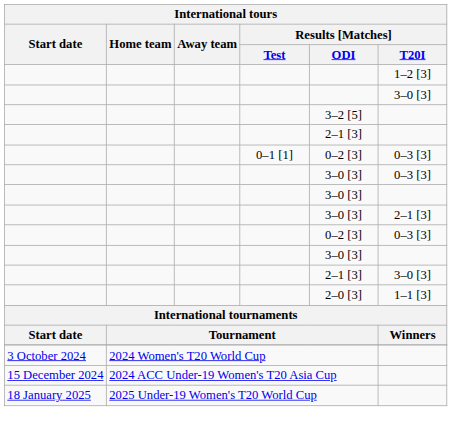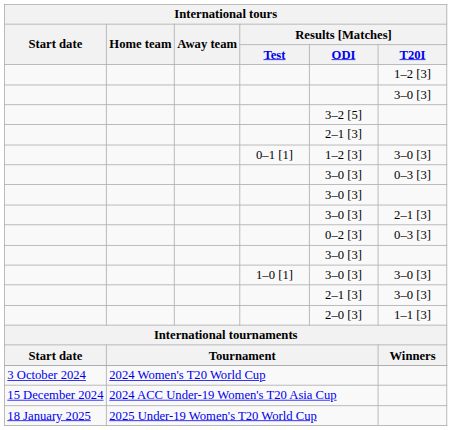 <table class="wikitable" style="text-align:center; white-space:nowrap">
 <tr>
 <th scope=colgroup colspan=6>International tours</th>
 </tr>
 <tr>
 <th scope=col rowspan=2>Start date</th>
 <th scope=col rowspan=2>Home team</th>
 <th scope=col rowspan=2>Away team</th>
 <th scope=colgroup colspan=3>Results [Matches]</th>
 </tr>
 <tr>
 <th scope=col width=80><a href='#'>Test</a></th>
 <th scope=col width=80><a href='#'>ODI</a></th>
 <th scope=col width=80><a href='#'>T20I</a></th>
 </tr>
 <tr>
 <td style="text-align:left"><a href='#'></a></td>
 <td style="text-align:left"></td>
 <td style="text-align:left"></td>
 <td></td>
 <td></td>
 <td>1–2 [3]</td>
 </tr>
 <tr>
 <td style="text-align:left"><a href='#'></a></td>
 <td style="text-align:left"></td>
 <td style="text-align:left"></td>
 <td></td>
 <td></td>
 <td>3–0 [3]</td>
 </tr>
 <tr>
 <td style="text-align:left"><a href='#'></a></td>
 <td style="text-align:left"></td>
 <td style="text-align:left"></td>
 <td></td>
 <td>3–2 [5]</td>
 <td></td>
 </tr>
 <tr>
 <td style="text-align:left"><a href='#'></a></td>
 <td style="text-align:left"></td>
 <td style="text-align:left"></td>
 <td></td>
 <td>2–1 [3]</td>
 <td></td>
 </tr>
 <tr>
 <td style="text-align:left"><a href='#'></a></td>
 <td style="text-align:left"></td>
 <td style="text-align:left"></td>
 <td>0–1 [1]</td>
-<td>0–2 [3]</td>
-<td>0–3 [3]</td>
+<td>1–2 [3]</td>
+<td>3–0 [3]</td>
 </tr>
 <tr>
 <td style="text-align:left"><a href='#'></a></td>
 <td style="text-align:left"></td>
 <td style="text-align:left"></td>
 <td></td>
 <td>3–0 [3]</td>
 <td>0–3 [3]</td>
 </tr>
 <tr>
 <td style="text-align:left"><a href='#'></a></td>
 <td style="text-align:left"></td>
 <td style="text-align:left"></td>
 <td></td>
 <td>3–0 [3]</td>
 <td></td>
 </tr>
 <tr>
 <td style="text-align:left"><a href='#'></a></td>
 <td style="text-align:left"></td>
 <td style="text-align:left"></td>
 <td></td>
 <td>3–0 [3]</td>
 <td>2–1 [3]</td>
 </tr>
 <tr>
 <td style="text-align:left"><a href='#'></a></td>
 <td style="text-align:left"></td>
 <td style="text-align:left"></td>
 <td></td>
 <td>0–2 [3]</td>
 <td>0–3 [3]</td>
 </tr>
 <tr>
 <td style="text-align:left"><a href='#'></a></td>
 <td style="text-align:left"></td>
 <td style="text-align:left"></td>
 <td></td>
 <td>3–0 [3]</td>
 <td></td>
 </tr>
 <tr>
 <td style="text-align:left"><a href='#'></a></td>
 <td style="text-align:left"></td>
 <td style="text-align:left"></td>
+<td>1–0 [1]</td>
+<td>3–0 [3]</td>
+<td>3–0 [3]</td>
+</tr>
+<tr>
+<td style="text-align:left"><a href='#'></a></td>
+<td style="text-align:left"></td>
+<td style="text-align:left"></td>
 <td></td>
 <td>2–1 [3]</td>
 <td>3–0 [3]</td>
 </tr>
 <tr>
 <td style="text-align:left"><a href='#'></a></td>
 <td style="text-align:left"></td>
 <td style="text-align:left"></td>
 <td></td>
 <td>2–0 [3]</td>
 <td>1–1 [3]</td>
 </tr>
 <tr>
 <th scope=colgroup colspan=6>International tournaments</th>
 </tr>
 <tr>
 <th scope=col>Start date</th>
 <th scope=colgroup colspan=4>Tournament</th>
 <th scope=col>Winners</th>
 </tr>
 <tr>
 </tr>
 <tr style="text-align:left">
 <td><a href='#'>3 October 2024</a></td>
 <td colspan="4"> <a href='#'>2024 Women's T20 World Cup</a></td>
 <td></td>
 </tr>
 <tr style="text-align:left">
 <td><a href='#'>15 December 2024</a></td>
 <td colspan="4"> <a href='#'>2024 ACC Under-19 Women's T20 Asia Cup</a></td>
 <td></td>
 </tr>
 <tr style="text-align:left">
 <td><a href='#'>18 January 2025</a></td>
 <td colspan="4"> <a href='#'>2025 Under-19 Women's T20 World Cup</a></td>
 <td></td>
 </tr>
 </table>
